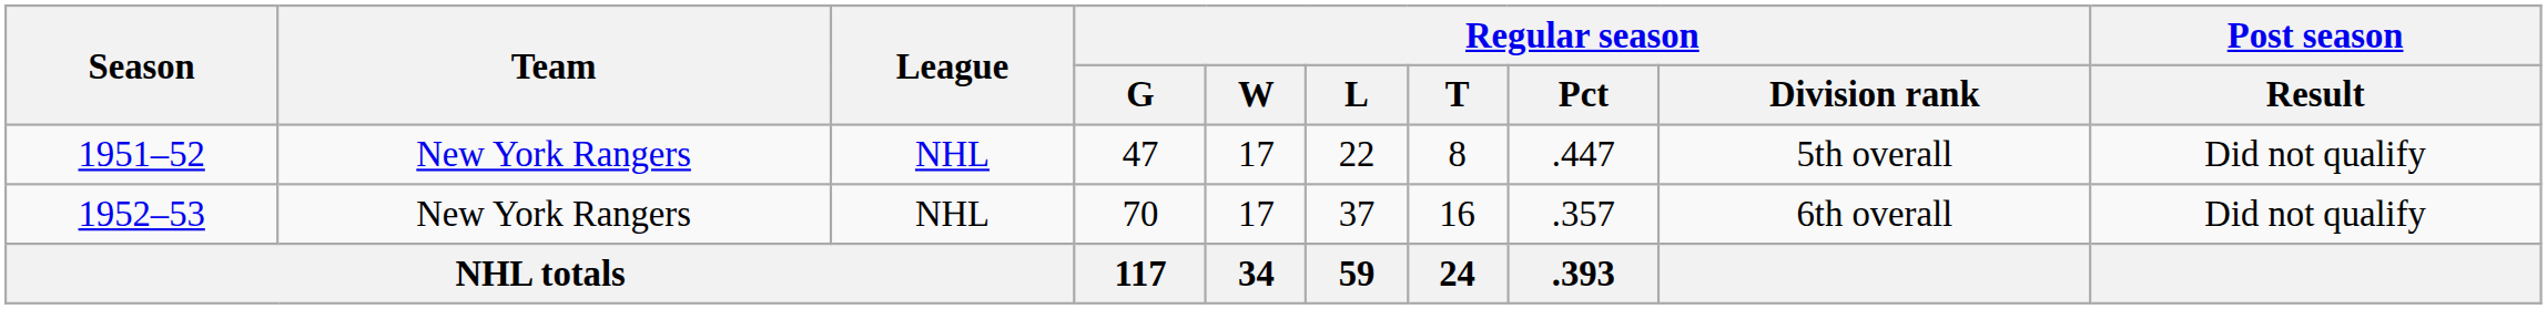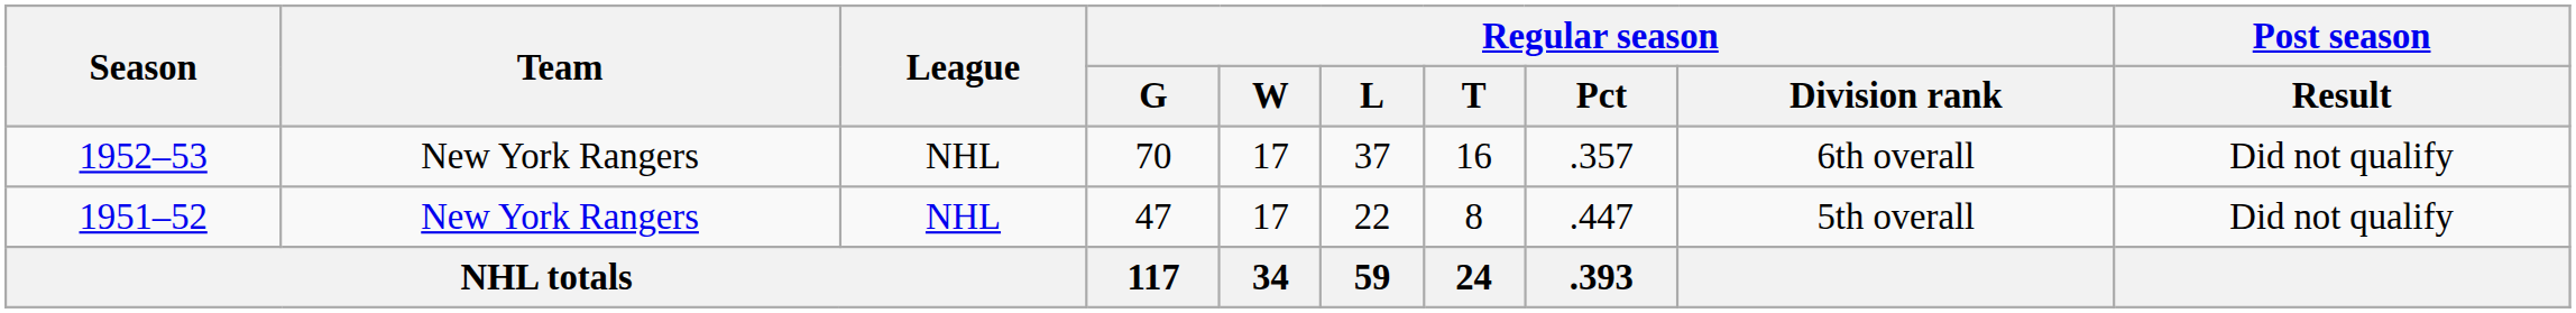 <table class="wikitable" style="font-size: 95%; text-align:center; width:70em;">
 <tr>
 <th rowspan="2">Season</th>
 <th rowspan="2">Team</th>
 <th rowspan="2">League</th>
 <th colspan="6"><a href='#'>Regular season</a></th>
 <th colspan="1"><a href='#'>Post season</a></th>
 </tr>
 <tr>
 <th>G</th>
 <th>W</th>
 <th>L</th>
 <th>T</th>
 <th>Pct</th>
 <th>Division rank</th>
 <th>Result</th>
 </tr>
 <tr>
+<td><a href='#'>1952–53</a></td>
+<td>New York Rangers</td>
+<td>NHL</td>
+<td>70</td>
+<td>17</td>
+<td>37</td>
+<td>16</td>
+<td>.357</td>
+<td>6th overall</td>
+<td>Did not qualify</td>
+</tr>
+<tr>
 <td><a href='#'>1951–52</a></td>
 <td><a href='#'>New York Rangers</a></td>
 <td><a href='#'>NHL</a></td>
 <td>47</td>
 <td>17</td>
 <td>22</td>
 <td>8</td>
 <td>.447</td>
 <td>5th overall</td>
-<td>Did not qualify</td>
-</tr>
-<tr>
-<td><a href='#'>1952–53</a></td>
-<td>New York Rangers</td>
-<td>NHL</td>
-<td>70</td>
-<td>17</td>
-<td>37</td>
-<td>16</td>
-<td>.357</td>
-<td>6th overall</td>
 <td>Did not qualify</td>
 </tr>
 <tr bgcolor="#e0e0e0">
 <th colspan="3">NHL totals</th>
 <th>117</th>
 <th>34</th>
 <th>59</th>
 <th>24</th>
 <th>.393</th>
 <th></th>
 <th></th>
 </tr>
 </table>
